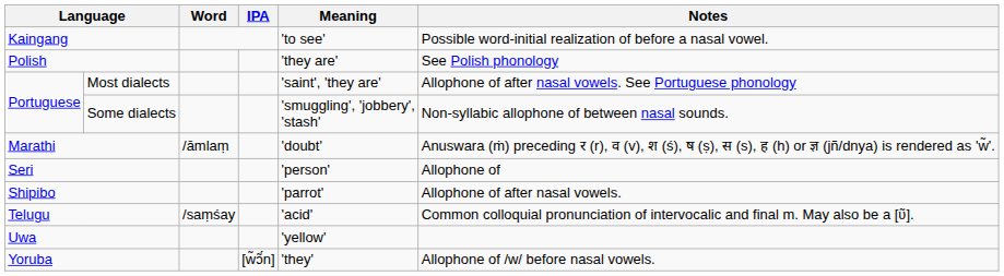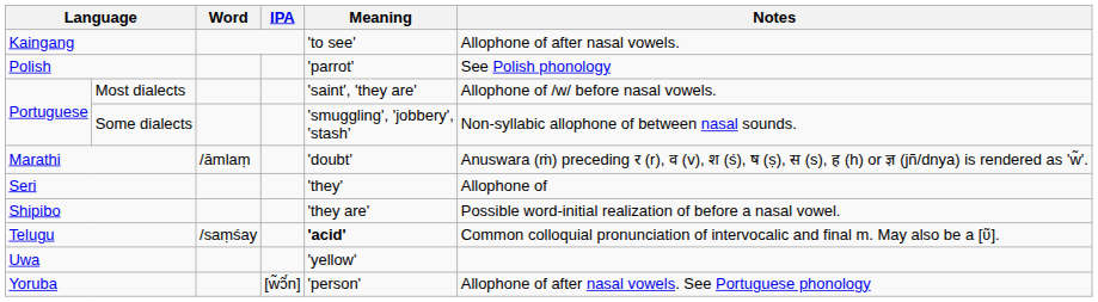 <table class="wikitable">
 <tr>
 <th colspan="2">Language</th>
 <th>Word</th>
 <th><a href='#'>IPA</a></th>
 <th>Meaning</th>
 <th>Notes</th>
 </tr>
 <tr>
 <td colspan="2"><a href='#'>Kaingang</a></td>
 <td colspan="2" align="center"></td>
 <td>'to see'</td>
-<td>Possible word-initial realization of  before a nasal vowel.</td>
+<td>Allophone of  after nasal vowels.</td>
 </tr>
 <tr>
 <td colspan="2"><a href='#'>Polish</a></td>
 <td></td>
 <td></td>
-<td>'they are'</td>
+<td>'parrot'</td>
 <td>See <a href='#'>Polish phonology</a></td>
 </tr>
 <tr>
 <td rowspan="2"><a href='#'>Portuguese</a></td>
 <td>Most dialects</td>
 <td></td>
 <td></td>
 <td>'saint', 'they are'</td>
-<td>Allophone of  after <a href='#'>nasal vowels</a>. See <a href='#'>Portuguese phonology</a></td>
+<td>Allophone of /w/ before nasal vowels.</td>
 </tr>
 <tr>
 <td>Some dialects</td>
 <td></td>
 <td></td>
 <td>'smuggling', 'jobbery',<br>'stash'</td>
 <td>Non-syllabic allophone of  between <a href='#'>nasal</a> sounds.</td>
 </tr>
 <tr>
 <td colspan="2"><a href='#'>Marathi</a></td>
 <td>/āmlaṃ</td>
 <td></td>
 <td>'doubt'</td>
 <td>Anuswara (ṁ) preceding र (r), व (v), श (ś), ष (ṣ), स (s), ह (h) or ज्ञ (jñ/dnya) is rendered as 'w̃'.</td>
 </tr>
 <tr>
 <td colspan="2"><a href='#'>Seri</a></td>
 <td></td>
 <td></td>
-<td>'person'</td>
+<td>'they'</td>
 <td>Allophone of </td>
 </tr>
 <tr>
 <td colspan="2"><a href='#'>Shipibo</a></td>
 <td></td>
 <td></td>
-<td>'parrot'</td>
-<td>Allophone of  after nasal vowels.</td>
+<td>'they are'</td>
+<td>Possible word-initial realization of  before a nasal vowel.</td>
 </tr>
 <tr>
 <td colspan="2"><a href='#'>Telugu</a></td>
 <td>/saṃśay</td>
 <td></td>
-<td>'acid'</td>
+<td><strong>'acid'</strong></td>
 <td>Common colloquial pronunciation of intervocalic and final m. May also be a [ʋ̃].</td>
 </tr>
 <tr>
 <td colspan="2"><a href='#'>Uwa</a></td>
 <td></td>
 <td></td>
 <td>'yellow'</td>
 <td></td>
 </tr>
 <tr>
 <td colspan="2"><a href='#'>Yoruba</a></td>
 <td></td>
 <td>[w̃ɔ̃́n]</td>
-<td>'they'</td>
-<td>Allophone of /w/ before nasal vowels.</td>
+<td>'person'</td>
+<td>Allophone of  after <a href='#'>nasal vowels</a>. See <a href='#'>Portuguese phonology</a></td>
 </tr>
 </table>
